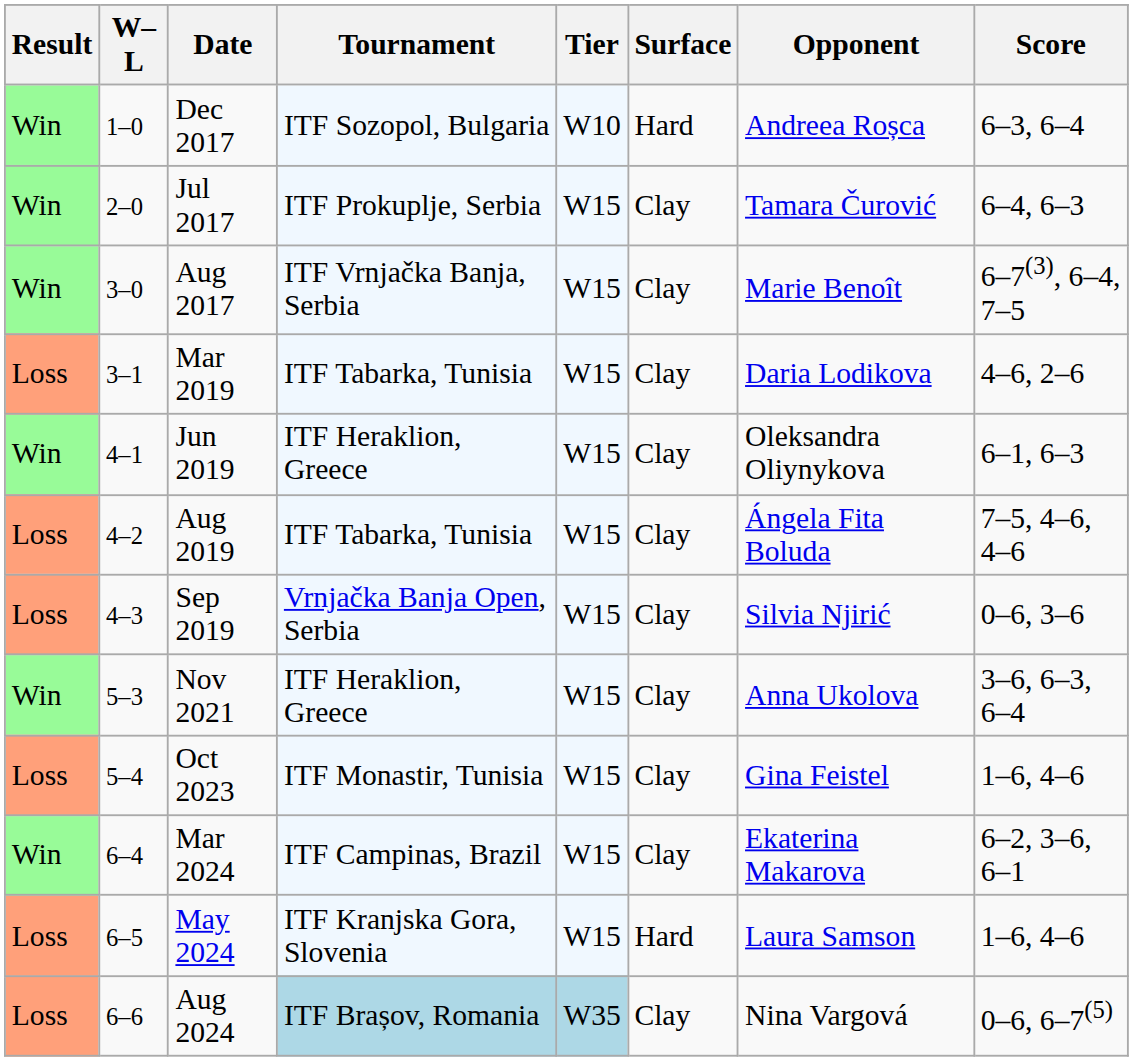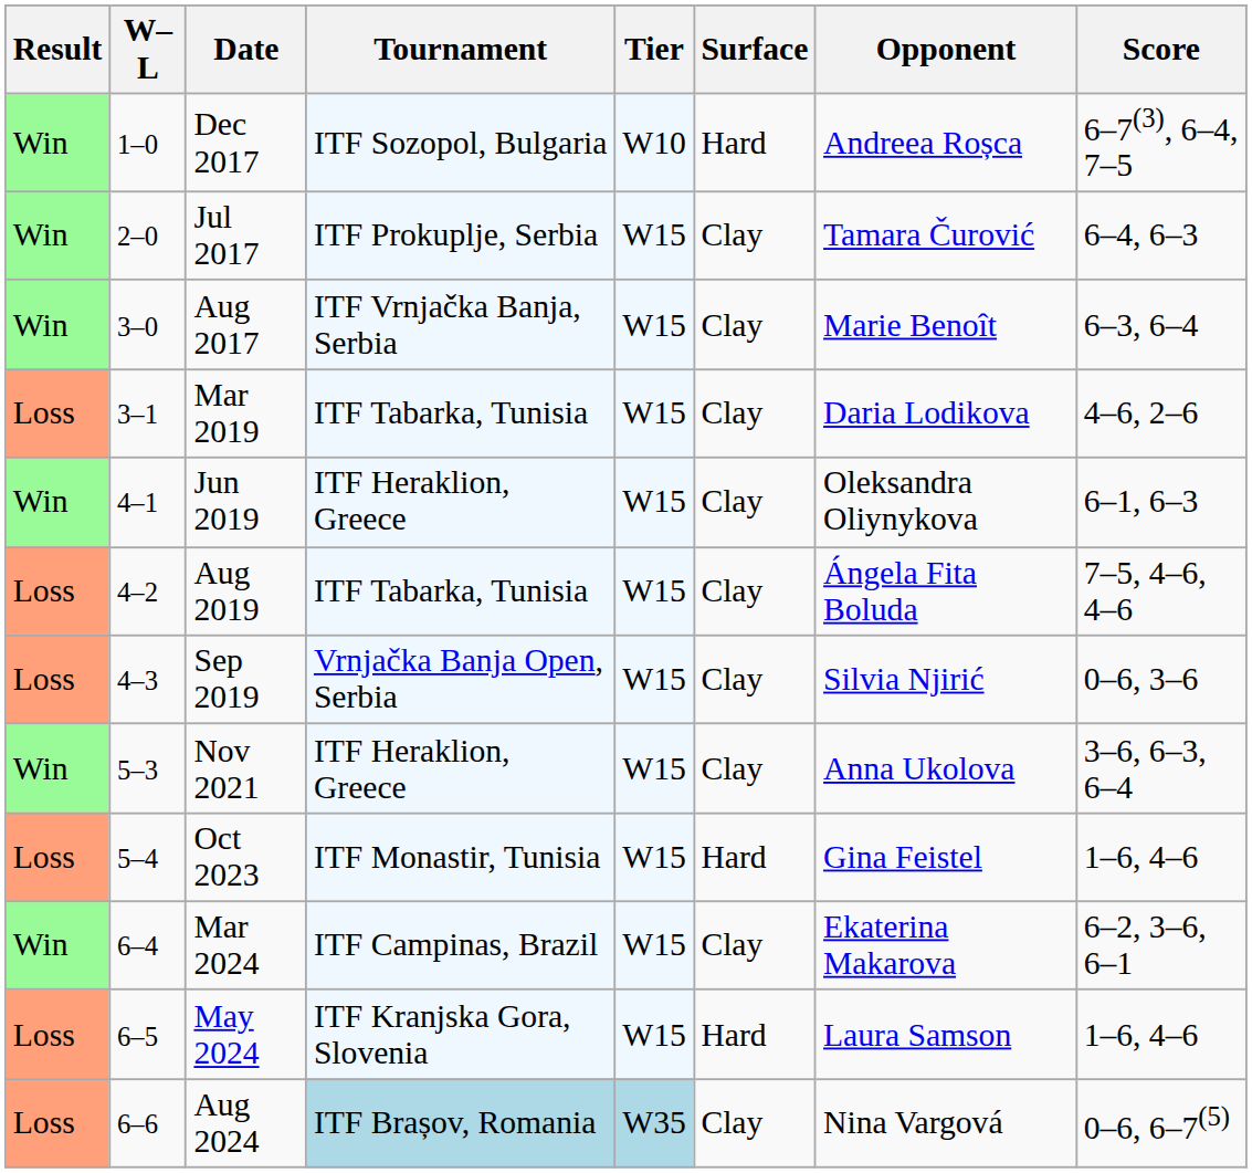 <table class="sortable wikitable">
 <tr>
 <th>Result</th>
 <th class="unsortable">W–L</th>
 <th>Date</th>
 <th>Tournament</th>
 <th>Tier</th>
 <th>Surface</th>
 <th>Opponent</th>
 <th class="unsortable">Score</th>
 </tr>
 <tr>
 <td style="background:#98fb98;">Win</td>
 <td><small>1–0</small></td>
 <td>Dec 2017</td>
 <td style="background:#f0f8ff;">ITF Sozopol, Bulgaria</td>
 <td style="background:#f0f8ff;">W10</td>
 <td>Hard</td>
 <td> <a href='#'>Andreea Roșca</a></td>
-<td>6–3, 6–4</td>
+<td>6–7<sup>(3)</sup>, 6–4, 7–5</td>
 </tr>
 <tr>
 <td style="background:#98fb98;">Win</td>
 <td><small>2–0</small></td>
 <td>Jul 2017</td>
 <td style="background:#f0f8ff;">ITF Prokuplje, Serbia</td>
 <td style="background:#f0f8ff;">W15</td>
 <td>Clay</td>
 <td> <a href='#'>Tamara Čurović</a></td>
 <td>6–4, 6–3</td>
 </tr>
 <tr>
 <td style="background:#98fb98;">Win</td>
 <td><small>3–0</small></td>
 <td>Aug 2017</td>
 <td style="background:#f0f8ff;">ITF Vrnjačka Banja, Serbia</td>
 <td style="background:#f0f8ff;">W15</td>
 <td>Clay</td>
 <td> <a href='#'>Marie Benoît</a></td>
-<td>6–7<sup>(3)</sup>, 6–4, 7–5</td>
+<td>6–3, 6–4</td>
 </tr>
 <tr>
 <td style="background:#ffa07a;">Loss</td>
 <td><small>3–1</small></td>
 <td>Mar 2019</td>
 <td style="background:#f0f8ff;">ITF Tabarka, Tunisia</td>
 <td style="background:#f0f8ff;">W15</td>
 <td>Clay</td>
 <td> <a href='#'>Daria Lodikova</a></td>
 <td>4–6, 2–6</td>
 </tr>
 <tr>
 <td style="background:#98fb98;">Win</td>
 <td><small>4–1</small></td>
 <td>Jun 2019</td>
 <td style="background:#f0f8ff;">ITF Heraklion, Greece</td>
 <td style="background:#f0f8ff;">W15</td>
 <td>Clay</td>
 <td> Oleksandra Oliynykova</td>
 <td>6–1, 6–3</td>
 </tr>
 <tr>
 <td style="background:#ffa07a;">Loss</td>
 <td><small>4–2</small></td>
 <td>Aug 2019</td>
 <td style="background:#f0f8ff;">ITF Tabarka, Tunisia</td>
 <td style="background:#f0f8ff;">W15</td>
 <td>Clay</td>
 <td> <a href='#'>Ángela Fita Boluda</a></td>
 <td>7–5, 4–6, 4–6</td>
 </tr>
 <tr>
 <td style="background:#ffa07a;">Loss</td>
 <td><small>4–3</small></td>
 <td>Sep 2019</td>
 <td style="background:#f0f8ff;"><a href='#'>Vrnjačka Banja Open</a>, Serbia</td>
 <td style="background:#f0f8ff;">W15</td>
 <td>Clay</td>
 <td> <a href='#'>Silvia Njirić</a></td>
 <td>0–6, 3–6</td>
 </tr>
 <tr>
 <td style="background:#98fb98;">Win</td>
 <td><small>5–3</small></td>
 <td>Nov 2021</td>
 <td style="background:#f0f8ff;">ITF Heraklion, Greece</td>
 <td style="background:#f0f8ff;">W15</td>
 <td>Clay</td>
 <td> <a href='#'>Anna Ukolova</a></td>
 <td>3–6, 6–3, 6–4</td>
 </tr>
 <tr>
 <td style="background:#ffa07a;">Loss</td>
 <td><small>5–4</small></td>
 <td>Oct 2023</td>
 <td style="background:#f0f8ff;">ITF Monastir, Tunisia</td>
 <td style="background:#f0f8ff;">W15</td>
-<td>Clay</td>
+<td>Hard</td>
 <td> <a href='#'>Gina Feistel</a></td>
 <td>1–6, 4–6</td>
 </tr>
 <tr>
 <td style="background:#98fb98;">Win</td>
 <td><small>6–4</small></td>
 <td>Mar 2024</td>
 <td style="background:#f0f8ff;">ITF Campinas, Brazil</td>
 <td style="background:#f0f8ff;">W15</td>
 <td>Clay</td>
 <td> <a href='#'>Ekaterina Makarova</a></td>
 <td>6–2, 3–6, 6–1</td>
 </tr>
 <tr>
 <td style="background:#ffa07a;">Loss</td>
 <td><small>6–5</small></td>
 <td><a href='#'>May 2024</a></td>
 <td style="background:#f0f8ff;">ITF Kranjska Gora, Slovenia</td>
 <td style="background:#f0f8ff;">W15</td>
 <td>Hard</td>
 <td> <a href='#'>Laura Samson</a></td>
 <td>1–6, 4–6</td>
 </tr>
 <tr>
 <td style="background:#ffa07a;">Loss</td>
 <td><small>6–6</small></td>
 <td>Aug 2024</td>
 <td style="background:lightblue;">ITF Brașov, Romania</td>
 <td style="background:lightblue;">W35</td>
 <td>Clay</td>
 <td> Nina Vargová</td>
 <td>0–6, 6–7<sup>(5)</sup></td>
 </tr>
 </table>
